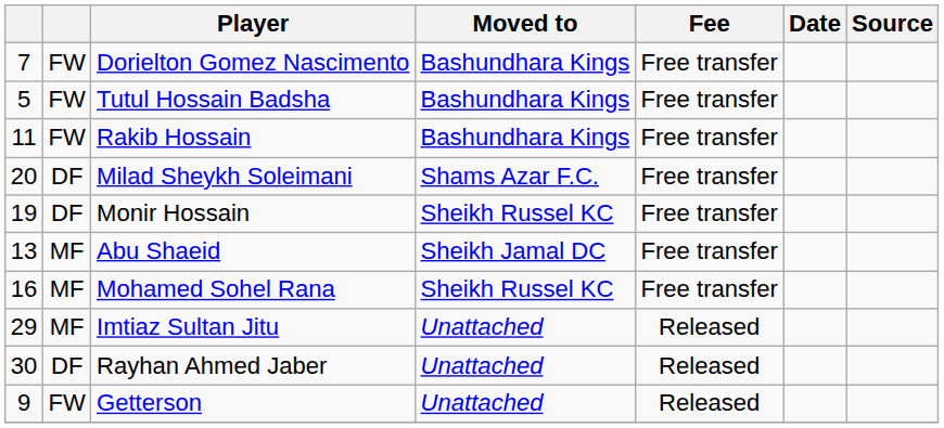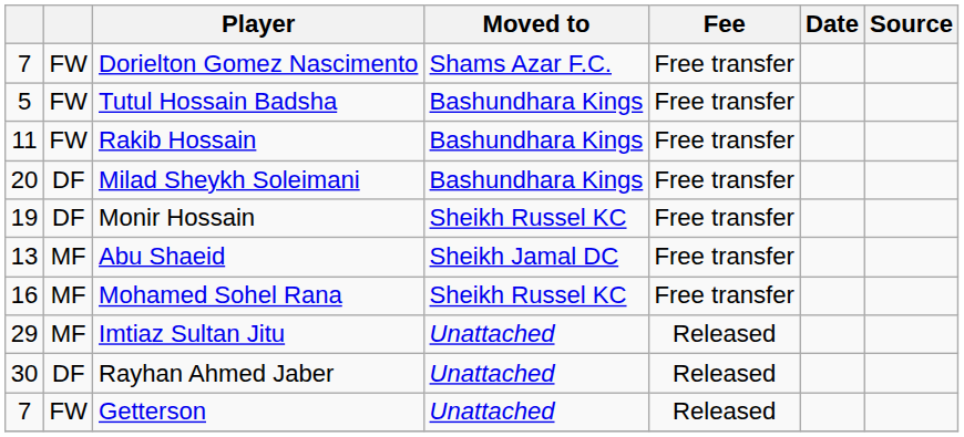 <table class="wikitable plainrowheaders sortable" style="text-align:center">
 <tr>
 <th></th>
 <th></th>
 <th>Player</th>
 <th>Moved to</th>
 <th>Fee</th>
 <th>Date</th>
 <th>Source</th>
 </tr>
 <tr>
 <td align="center">7</td>
 <td align="center">FW</td>
 <td align="left"> <a href='#'>Dorielton Gomez Nascimento</a></td>
-<td align="left"> <a href='#'>Bashundhara Kings</a></td>
+<td align="left"> <a href='#'>Shams Azar F.C.</a></td>
 <td align="center">Free transfer</td>
 <td></td>
 <td></td>
 </tr>
 <tr>
 <td align="center">5</td>
 <td align="center">FW</td>
 <td align="left"> <a href='#'>Tutul Hossain Badsha</a></td>
 <td align="left"> <a href='#'>Bashundhara Kings</a></td>
 <td align="center">Free transfer</td>
 <td></td>
 <td></td>
 </tr>
 <tr>
 <td align="center">11</td>
 <td align="center">FW</td>
 <td align="left"> <a href='#'>Rakib Hossain</a></td>
 <td align="left"> <a href='#'>Bashundhara Kings</a></td>
 <td align="center">Free transfer</td>
 <td></td>
 <td></td>
 </tr>
 <tr>
 <td align="center">20</td>
 <td align="center">DF</td>
 <td align="left"> <a href='#'>Milad Sheykh Soleimani</a></td>
-<td align="left"> <a href='#'>Shams Azar F.C.</a></td>
+<td align="left"> <a href='#'>Bashundhara Kings</a></td>
 <td align="center">Free transfer</td>
 <td></td>
 <td></td>
 </tr>
 <tr>
 <td align="center">19</td>
 <td align="center">DF</td>
 <td align="left"> Monir Hossain</td>
 <td align="left"> <a href='#'>Sheikh Russel KC</a></td>
 <td align="center">Free transfer</td>
 <td></td>
 <td></td>
 </tr>
 <tr>
 <td align="center">13</td>
 <td align="center">MF</td>
 <td align="left"> <a href='#'>Abu Shaeid</a></td>
 <td align="left"> <a href='#'>Sheikh Jamal DC</a></td>
 <td align="center">Free transfer</td>
 <td></td>
 <td></td>
 </tr>
 <tr>
 <td align="center">16</td>
 <td align="center">MF</td>
 <td align="left"> <a href='#'>Mohamed Sohel Rana</a></td>
 <td align="left"> <a href='#'>Sheikh Russel KC</a></td>
 <td align="center">Free transfer</td>
 <td></td>
 <td></td>
 </tr>
 <tr>
 <td align="center">29</td>
 <td align="center">MF</td>
 <td align="left"> <a href='#'>Imtiaz Sultan Jitu</a></td>
 <td align="left"><a href='#'><em>Unattached</em></a></td>
 <td align="center">Released</td>
 <td></td>
 <td></td>
 </tr>
 <tr>
 <td align="center">30</td>
 <td align="center">DF</td>
 <td align="left"> Rayhan Ahmed Jaber</td>
 <td align="left"><a href='#'><em>Unattached</em></a></td>
 <td align="center">Released</td>
 <td></td>
 <td></td>
 </tr>
 <tr>
-<td align="center">9</td>
+<td align="center">7</td>
 <td align="center">FW</td>
 <td align="left"> <a href='#'>Getterson</a></td>
 <td align="left"><a href='#'><em>Unattached</em></a></td>
 <td align="center">Released</td>
 <td></td>
 <td></td>
 </tr>
 <tr>
 </tr>
 </table>
